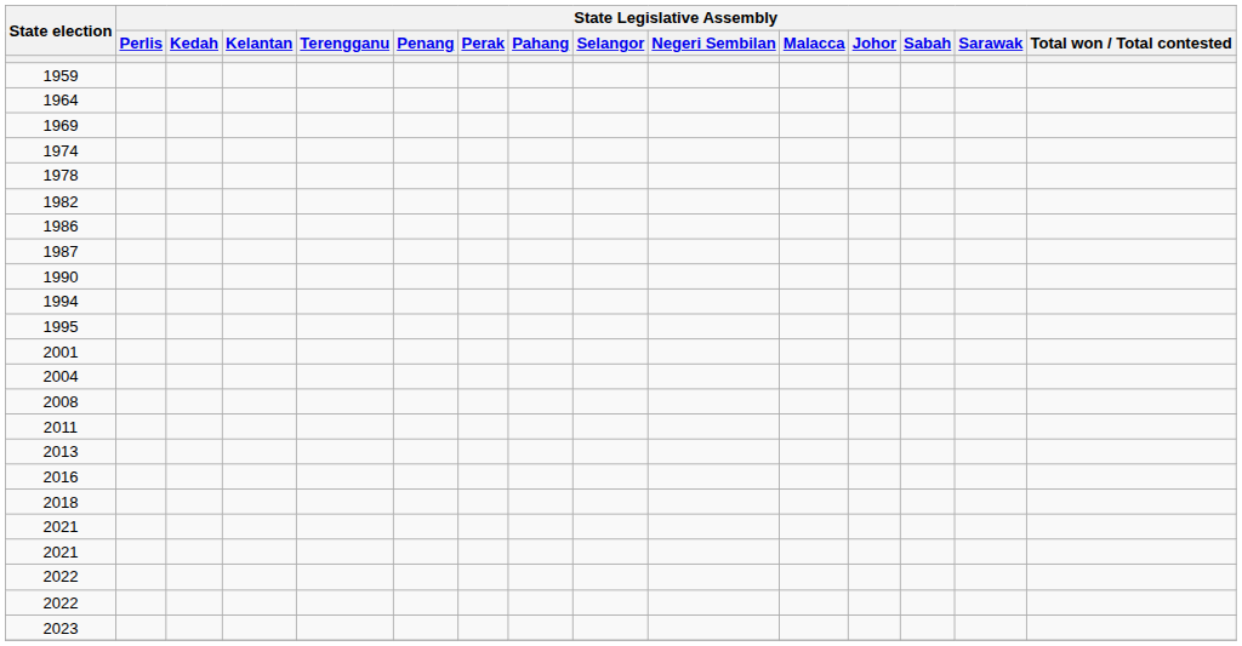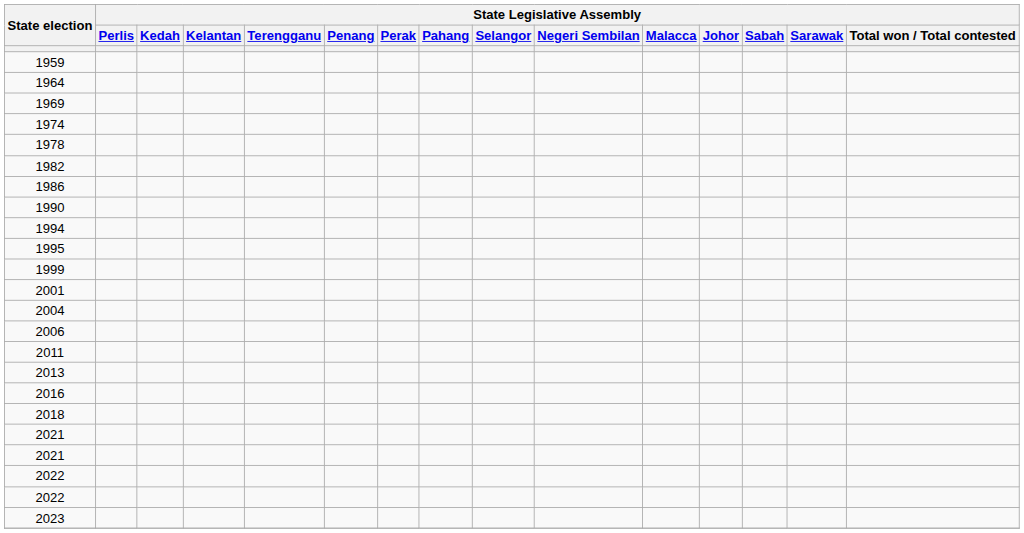 <table class="wikitable sortable" style="text-align:center; font-size:95%">
 <tr>
 <th rowspan=2>State election</th>
 <th colspan=14>State Legislative Assembly</th>
 </tr>
 <tr>
 <th><a href='#'>Perlis</a></th>
 <th><a href='#'>Kedah</a></th>
 <th><a href='#'>Kelantan</a></th>
 <th><a href='#'>Terengganu</a></th>
 <th><a href='#'>Penang</a></th>
 <th><a href='#'>Perak</a></th>
 <th><a href='#'>Pahang</a></th>
 <th><a href='#'>Selangor</a></th>
 <th><a href='#'>Negeri Sembilan</a></th>
 <th><a href='#'>Malacca</a></th>
 <th><a href='#'>Johor</a></th>
 <th><a href='#'>Sabah</a></th>
 <th><a href='#'>Sarawak</a></th>
 <th>Total won / Total contested</th>
 </tr>
 <tr>
 <th></th>
 <th></th>
 <th></th>
 <th></th>
 <th></th>
 <th></th>
 <th></th>
 <th></th>
 <th></th>
 <th></th>
 <th></th>
 <th></th>
 <th></th>
 <th></th>
 <th></th>
 </tr>
 <tr>
 <td>1959</td>
 <td></td>
 <td></td>
 <td></td>
 <td></td>
 <td></td>
 <td></td>
 <td></td>
 <td></td>
 <td></td>
 <td></td>
 <td></td>
 <td></td>
 <td></td>
 <td></td>
 </tr>
 <tr>
 <td>1964</td>
 <td></td>
 <td></td>
 <td></td>
 <td></td>
 <td></td>
 <td></td>
 <td></td>
 <td></td>
 <td></td>
 <td></td>
 <td></td>
 <td></td>
 <td></td>
 <td></td>
 </tr>
 <tr>
 <td>1969</td>
 <td></td>
 <td></td>
 <td></td>
 <td></td>
 <td></td>
 <td></td>
 <td></td>
 <td></td>
 <td></td>
 <td></td>
 <td></td>
 <td></td>
 <td></td>
 <td></td>
 </tr>
 <tr>
 <td>1974</td>
 <td></td>
 <td></td>
 <td></td>
 <td></td>
 <td></td>
 <td></td>
 <td></td>
 <td></td>
 <td></td>
 <td></td>
 <td></td>
 <td></td>
 <td></td>
 <td></td>
 </tr>
 <tr>
 <td>1978</td>
 <td></td>
 <td></td>
 <td></td>
 <td></td>
 <td></td>
 <td></td>
 <td></td>
 <td></td>
 <td></td>
 <td></td>
 <td></td>
 <td></td>
 <td></td>
 <td></td>
 </tr>
 <tr>
 <td>1982</td>
 <td></td>
 <td></td>
 <td></td>
 <td></td>
 <td></td>
 <td></td>
 <td></td>
 <td></td>
 <td></td>
 <td></td>
 <td></td>
 <td></td>
 <td></td>
 <td></td>
 </tr>
 <tr>
 <td>1986</td>
 <td></td>
 <td></td>
 <td></td>
 <td></td>
 <td></td>
 <td></td>
 <td></td>
 <td></td>
 <td></td>
 <td></td>
 <td></td>
 <td></td>
 <td></td>
 <td></td>
 </tr>
 <tr>
-<td>1987</td>
-<td></td>
-<td></td>
-<td></td>
-<td></td>
-<td></td>
-<td></td>
-<td></td>
-<td></td>
-<td></td>
-<td></td>
-<td></td>
-<td></td>
-<td></td>
-<td></td>
-</tr>
-<tr>
 <td>1990</td>
 <td></td>
 <td></td>
 <td></td>
 <td></td>
 <td></td>
 <td></td>
 <td></td>
 <td></td>
 <td></td>
 <td></td>
 <td></td>
 <td></td>
 <td></td>
 <td></td>
 </tr>
 <tr>
 <td>1994</td>
 <td></td>
 <td></td>
 <td></td>
 <td></td>
 <td></td>
 <td></td>
 <td></td>
 <td></td>
 <td></td>
 <td></td>
 <td></td>
 <td></td>
 <td></td>
 <td></td>
 </tr>
 <tr>
 <td>1995</td>
 <td></td>
 <td></td>
 <td></td>
 <td></td>
 <td></td>
 <td></td>
 <td></td>
 <td></td>
 <td></td>
 <td></td>
 <td></td>
 <td></td>
 <td></td>
 <td></td>
 </tr>
 <tr>
+<td>1999</td>
+<td></td>
+<td></td>
+<td></td>
+<td></td>
+<td></td>
+<td></td>
+<td></td>
+<td></td>
+<td></td>
+<td></td>
+<td></td>
+<td></td>
+<td></td>
+<td></td>
+</tr>
+<tr>
 <td>2001</td>
 <td></td>
 <td></td>
 <td></td>
 <td></td>
 <td></td>
 <td></td>
 <td></td>
 <td></td>
 <td></td>
 <td></td>
 <td></td>
 <td></td>
 <td></td>
 <td></td>
 </tr>
 <tr>
 <td>2004</td>
 <td></td>
 <td></td>
 <td></td>
 <td></td>
 <td></td>
 <td></td>
 <td></td>
 <td></td>
 <td></td>
 <td></td>
 <td></td>
 <td></td>
 <td></td>
 <td></td>
 </tr>
 <tr>
-<td>2008</td>
+<td>2006</td>
 <td></td>
 <td></td>
 <td></td>
 <td></td>
 <td></td>
 <td></td>
 <td></td>
 <td></td>
 <td></td>
 <td></td>
 <td></td>
 <td></td>
 <td></td>
 <td></td>
 </tr>
 <tr>
 <td>2011</td>
 <td></td>
 <td></td>
 <td></td>
 <td></td>
 <td></td>
 <td></td>
 <td></td>
 <td></td>
 <td></td>
 <td></td>
 <td></td>
 <td></td>
 <td></td>
 <td></td>
 </tr>
 <tr>
 <td>2013</td>
 <td></td>
 <td></td>
 <td></td>
 <td></td>
 <td></td>
 <td></td>
 <td></td>
 <td></td>
 <td></td>
 <td></td>
 <td></td>
 <td></td>
 <td></td>
 <td></td>
 </tr>
 <tr>
 <td>2016</td>
 <td></td>
 <td></td>
 <td></td>
 <td></td>
 <td></td>
 <td></td>
 <td></td>
 <td></td>
 <td></td>
 <td></td>
 <td></td>
 <td></td>
 <td></td>
 <td></td>
 </tr>
 <tr>
 <td>2018</td>
 <td></td>
 <td></td>
 <td></td>
 <td></td>
 <td></td>
 <td></td>
 <td></td>
 <td></td>
 <td></td>
 <td></td>
 <td></td>
 <td></td>
 <td></td>
 <td></td>
 </tr>
 <tr>
 <td>2021</td>
 <td></td>
 <td></td>
 <td></td>
 <td></td>
 <td></td>
 <td></td>
 <td></td>
 <td></td>
 <td></td>
 <td></td>
 <td></td>
 <td></td>
 <td></td>
 <td></td>
 </tr>
 <tr>
 <td>2021</td>
 <td></td>
 <td></td>
 <td></td>
 <td></td>
 <td></td>
 <td></td>
 <td></td>
 <td></td>
 <td></td>
 <td></td>
 <td></td>
 <td></td>
 <td></td>
 <td></td>
 </tr>
 <tr>
 <td>2022</td>
 <td></td>
 <td></td>
 <td></td>
 <td></td>
 <td></td>
 <td></td>
 <td></td>
 <td></td>
 <td></td>
 <td></td>
 <td></td>
 <td></td>
 <td></td>
 <td></td>
 </tr>
 <tr>
 <td>2022</td>
 <td></td>
 <td></td>
 <td></td>
 <td></td>
 <td></td>
 <td></td>
 <td></td>
 <td></td>
 <td></td>
 <td></td>
 <td></td>
 <td></td>
 <td></td>
 <td></td>
 </tr>
 <tr>
 <td>2023</td>
 <td></td>
 <td></td>
 <td></td>
 <td></td>
 <td></td>
 <td></td>
 <td></td>
 <td></td>
 <td></td>
 <td></td>
 <td></td>
 <td></td>
 <td></td>
 <td></td>
 </tr>
 <tr>
 </tr>
 </table>
